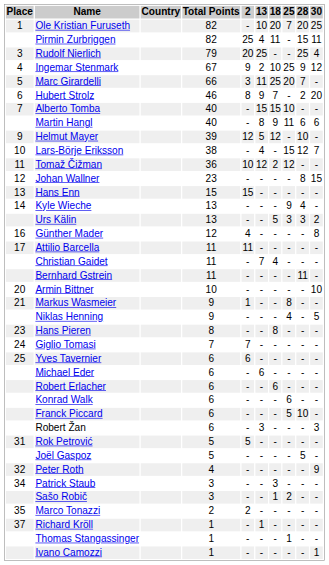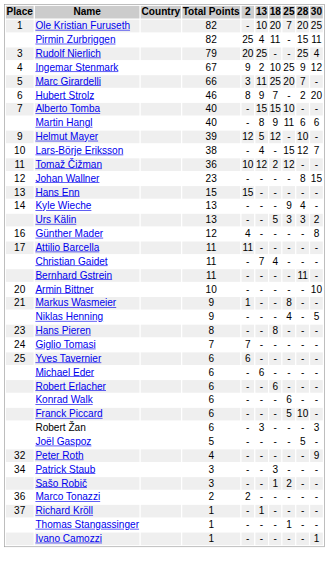 <table border="0" style="border: 1px solid #999; background-color:#FFFFFF; text-align:center">
 <tr align="center" bgcolor="#CCCCCC">
 <th>Place</th>
 <th>Name</th>
 <th>Country</th>
 <th>Total Points</th>
 <th>2</th>
 <th>13</th>
 <th>18</th>
 <th>25</th>
 <th>28</th>
 <th>30</th>
 </tr>
 <tr bgcolor="#EFEFEF">
 <td>1</td>
 <td align="left"><a href='#'>Ole Kristian Furuseth</a></td>
 <td align="left"></td>
 <td>82</td>
 <td>-</td>
 <td>10</td>
 <td>20</td>
 <td>7</td>
 <td>20</td>
 <td>25</td>
 </tr>
 <tr>
 <td></td>
 <td align="left"><a href='#'>Pirmin Zurbriggen</a></td>
 <td align="left"></td>
 <td>82</td>
 <td>25</td>
 <td>4</td>
 <td>11</td>
 <td>-</td>
 <td>15</td>
 <td>11</td>
 </tr>
 <tr bgcolor="#EFEFEF">
 <td>3</td>
 <td align="left"><a href='#'>Rudolf Nierlich</a></td>
 <td align="left"></td>
 <td>79</td>
 <td>20</td>
 <td>25</td>
 <td>-</td>
 <td>-</td>
 <td>25</td>
 <td>4</td>
 </tr>
 <tr>
 <td>4</td>
 <td align="left"><a href='#'>Ingemar Stenmark</a></td>
 <td align="left"></td>
 <td>67</td>
 <td>9</td>
 <td>2</td>
 <td>10</td>
 <td>25</td>
 <td>9</td>
 <td>12</td>
 </tr>
 <tr bgcolor="#EFEFEF">
 <td>5</td>
 <td align="left"><a href='#'>Marc Girardelli</a></td>
 <td align="left"></td>
 <td>66</td>
 <td>3</td>
 <td>11</td>
 <td>25</td>
 <td>20</td>
 <td>7</td>
 <td>-</td>
 </tr>
 <tr>
 <td>6</td>
 <td align="left"><a href='#'>Hubert Strolz</a></td>
 <td align="left"></td>
 <td>46</td>
 <td>8</td>
 <td>9</td>
 <td>7</td>
 <td>-</td>
 <td>2</td>
 <td>20</td>
 </tr>
 <tr bgcolor="#EFEFEF">
 <td>7</td>
 <td align="left"><a href='#'>Alberto Tomba</a></td>
 <td align="left"></td>
 <td>40</td>
 <td>-</td>
 <td>15</td>
 <td>15</td>
 <td>10</td>
 <td>-</td>
 <td>-</td>
 </tr>
 <tr>
 <td></td>
 <td align="left"><a href='#'>Martin Hangl</a></td>
 <td align="left"></td>
 <td>40</td>
 <td>-</td>
 <td>8</td>
 <td>9</td>
 <td>11</td>
 <td>6</td>
 <td>6</td>
 </tr>
 <tr bgcolor="#EFEFEF">
 <td>9</td>
 <td align="left"><a href='#'>Helmut Mayer</a></td>
 <td align="left"></td>
 <td>39</td>
 <td>12</td>
 <td>5</td>
 <td>12</td>
 <td>-</td>
 <td>10</td>
 <td>-</td>
 </tr>
 <tr>
 <td>10</td>
 <td align="left"><a href='#'>Lars-Börje Eriksson</a></td>
 <td align="left"></td>
 <td>38</td>
 <td>-</td>
 <td>4</td>
 <td>-</td>
 <td>15</td>
 <td>12</td>
 <td>7</td>
 </tr>
 <tr bgcolor="#EFEFEF">
 <td>11</td>
 <td align="left"><a href='#'>Tomaž Čižman</a></td>
 <td align="left"></td>
 <td>36</td>
 <td>10</td>
 <td>12</td>
 <td>2</td>
 <td>12</td>
 <td>-</td>
 <td>-</td>
 </tr>
 <tr>
 <td>12</td>
 <td align="left"><a href='#'>Johan Wallner</a></td>
 <td align="left"></td>
 <td>23</td>
 <td>-</td>
 <td>-</td>
 <td>-</td>
 <td>-</td>
 <td>8</td>
 <td>15</td>
 </tr>
 <tr bgcolor="#EFEFEF">
 <td>13</td>
 <td align="left"><a href='#'>Hans Enn</a></td>
 <td align="left"></td>
 <td>15</td>
 <td>15</td>
 <td>-</td>
 <td>-</td>
 <td>-</td>
 <td>-</td>
 <td>-</td>
 </tr>
 <tr>
 <td>14</td>
 <td align="left"><a href='#'>Kyle Wieche</a></td>
 <td align="left"></td>
 <td>13</td>
 <td>-</td>
 <td>-</td>
 <td>-</td>
 <td>9</td>
 <td>4</td>
 <td>-</td>
 </tr>
 <tr bgcolor="#EFEFEF">
 <td></td>
 <td align="left"><a href='#'>Urs Kälin</a></td>
 <td align="left"></td>
 <td>13</td>
 <td>-</td>
 <td>-</td>
 <td>5</td>
 <td>3</td>
 <td>3</td>
 <td>2</td>
 </tr>
 <tr>
 <td>16</td>
 <td align="left"><a href='#'>Günther Mader</a></td>
 <td align="left"></td>
 <td>12</td>
 <td>4</td>
 <td>-</td>
 <td>-</td>
 <td>-</td>
 <td>-</td>
 <td>8</td>
 </tr>
 <tr bgcolor="#EFEFEF">
 <td>17</td>
 <td align="left"><a href='#'>Attilio Barcella</a></td>
 <td align="left"></td>
 <td>11</td>
 <td>11</td>
 <td>-</td>
 <td>-</td>
 <td>-</td>
 <td>-</td>
 <td>-</td>
 </tr>
 <tr>
 <td></td>
 <td align="left"><a href='#'>Christian Gaidet</a></td>
 <td align="left"></td>
 <td>11</td>
 <td>-</td>
 <td>7</td>
 <td>4</td>
 <td>-</td>
 <td>-</td>
 <td>-</td>
 </tr>
 <tr bgcolor="#EFEFEF">
 <td></td>
 <td align="left"><a href='#'>Bernhard Gstrein</a></td>
 <td align="left"></td>
 <td>11</td>
 <td>-</td>
 <td>-</td>
 <td>-</td>
 <td>-</td>
 <td>11</td>
 <td>-</td>
 </tr>
 <tr>
 <td>20</td>
 <td align="left"><a href='#'>Armin Bittner</a></td>
 <td align="left"></td>
 <td>10</td>
 <td>-</td>
 <td>-</td>
 <td>-</td>
 <td>-</td>
 <td>-</td>
 <td>10</td>
 </tr>
 <tr bgcolor="#EFEFEF">
 <td>21</td>
 <td align="left"><a href='#'>Markus Wasmeier</a></td>
 <td align="left"></td>
 <td>9</td>
 <td>1</td>
 <td>-</td>
 <td>-</td>
 <td>8</td>
 <td>-</td>
 <td>-</td>
 </tr>
 <tr>
 <td></td>
 <td align="left"><a href='#'>Niklas Henning</a></td>
 <td align="left"></td>
 <td>9</td>
 <td>-</td>
 <td>-</td>
 <td>-</td>
 <td>4</td>
 <td>-</td>
 <td>5</td>
 </tr>
 <tr bgcolor="#EFEFEF">
 <td>23</td>
 <td align="left"><a href='#'>Hans Pieren</a></td>
 <td align="left"></td>
 <td>8</td>
 <td>-</td>
 <td>-</td>
 <td>8</td>
 <td>-</td>
 <td>-</td>
 <td>-</td>
 </tr>
 <tr>
 <td>24</td>
 <td align="left"><a href='#'>Giglio Tomasi</a></td>
 <td align="left"></td>
 <td>7</td>
 <td>7</td>
 <td>-</td>
 <td>-</td>
 <td>-</td>
 <td>-</td>
 <td>-</td>
 </tr>
 <tr bgcolor="#EFEFEF">
 <td>25</td>
 <td align="left"><a href='#'>Yves Tavernier</a></td>
 <td align="left"></td>
 <td>6</td>
 <td>6</td>
 <td>-</td>
 <td>-</td>
 <td>-</td>
 <td>-</td>
 <td>-</td>
 </tr>
 <tr>
 <td></td>
 <td align="left"><a href='#'>Michael Eder</a></td>
 <td align="left"></td>
 <td>6</td>
 <td>-</td>
 <td>6</td>
 <td>-</td>
 <td>-</td>
 <td>-</td>
 <td>-</td>
 </tr>
 <tr bgcolor="#EFEFEF">
 <td></td>
 <td align="left"><a href='#'>Robert Erlacher</a></td>
 <td align="left"></td>
 <td>6</td>
 <td>-</td>
 <td>-</td>
 <td>6</td>
 <td>-</td>
 <td>-</td>
 <td>-</td>
 </tr>
 <tr>
 <td></td>
 <td align="left"><a href='#'>Konrad Walk</a></td>
 <td align="left"></td>
 <td>6</td>
 <td>-</td>
 <td>-</td>
 <td>-</td>
 <td>6</td>
 <td>-</td>
 <td>-</td>
 </tr>
 <tr bgcolor="#EFEFEF">
 <td></td>
 <td align="left"><a href='#'>Franck Piccard</a></td>
 <td align="left"></td>
 <td>6</td>
 <td>-</td>
 <td>-</td>
 <td>-</td>
 <td>5</td>
 <td>10</td>
 <td>-</td>
 </tr>
 <tr>
 <td></td>
 <td align="left">Robert Žan</td>
 <td align="left"></td>
 <td>6</td>
 <td>-</td>
 <td>3</td>
 <td>-</td>
 <td>-</td>
 <td>-</td>
 <td>3</td>
 </tr>
-<tr bgcolor="#EFEFEF">
-<td>31</td>
-<td align="left"><a href='#'>Rok Petrović</a></td>
-<td align="left"></td>
-<td>5</td>
-<td>5</td>
-<td>-</td>
-<td>-</td>
-<td>-</td>
-<td>-</td>
-<td>-</td>
-</tr>
 <tr>
 <td></td>
 <td align="left"><a href='#'>Joël Gaspoz</a></td>
 <td align="left"></td>
 <td>5</td>
 <td>-</td>
 <td>-</td>
 <td>-</td>
 <td>-</td>
 <td>5</td>
 <td>-</td>
 </tr>
 <tr bgcolor="#EFEFEF">
 <td>32</td>
 <td align="left"><a href='#'>Peter Roth</a></td>
 <td align="left"></td>
 <td>4</td>
 <td>-</td>
 <td>-</td>
 <td>-</td>
 <td>-</td>
 <td>-</td>
 <td>9</td>
 </tr>
 <tr>
 <td>34</td>
 <td align="left"><a href='#'>Patrick Staub</a></td>
 <td align="left"></td>
 <td>3</td>
 <td>-</td>
 <td>-</td>
 <td>3</td>
 <td>-</td>
 <td>-</td>
 <td>-</td>
 </tr>
 <tr bgcolor="#EFEFEF">
 <td></td>
 <td align="left"><a href='#'>Sašo Robič</a></td>
 <td align="left"></td>
 <td>3</td>
 <td>-</td>
 <td>-</td>
 <td>1</td>
 <td>2</td>
 <td>-</td>
 <td>-</td>
 </tr>
 <tr>
-<td>35</td>
+<td>36</td>
 <td align="left"><a href='#'>Marco Tonazzi</a></td>
 <td align="left"></td>
 <td>2</td>
 <td>2</td>
 <td>-</td>
 <td>-</td>
 <td>-</td>
 <td>-</td>
 <td>-</td>
 </tr>
 <tr bgcolor="#EFEFEF">
 <td>37</td>
 <td align="left"><a href='#'>Richard Kröll</a></td>
 <td align="left"></td>
 <td>1</td>
 <td>-</td>
 <td>1</td>
 <td>-</td>
 <td>-</td>
 <td>-</td>
 <td>-</td>
 </tr>
 <tr>
 <td></td>
 <td align="left"><a href='#'>Thomas Stangassinger</a></td>
 <td align="left"></td>
 <td>1</td>
 <td>-</td>
 <td>-</td>
 <td>-</td>
 <td>1</td>
 <td>-</td>
 <td>-</td>
 </tr>
 <tr bgcolor="#EFEFEF">
 <td></td>
 <td align="left"><a href='#'>Ivano Camozzi</a></td>
 <td align="left"></td>
 <td>1</td>
 <td>-</td>
 <td>-</td>
 <td>-</td>
 <td>-</td>
 <td>-</td>
 <td>1</td>
 </tr>
 </table>
